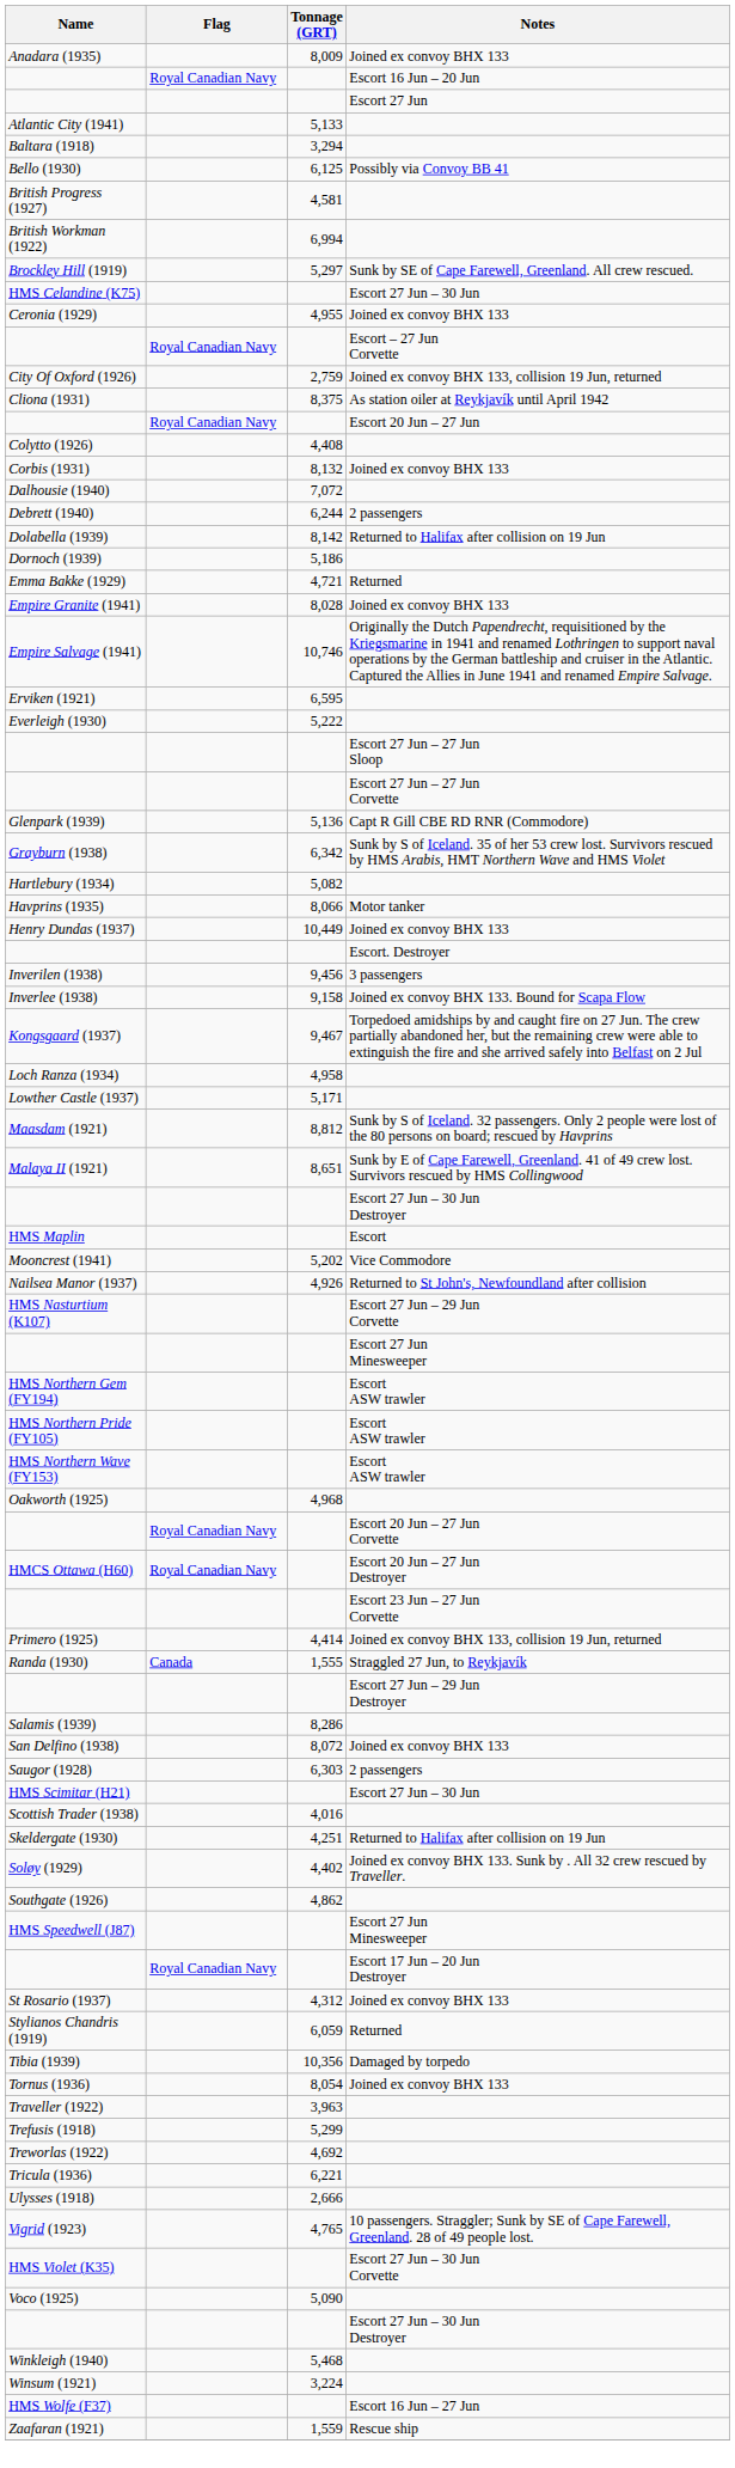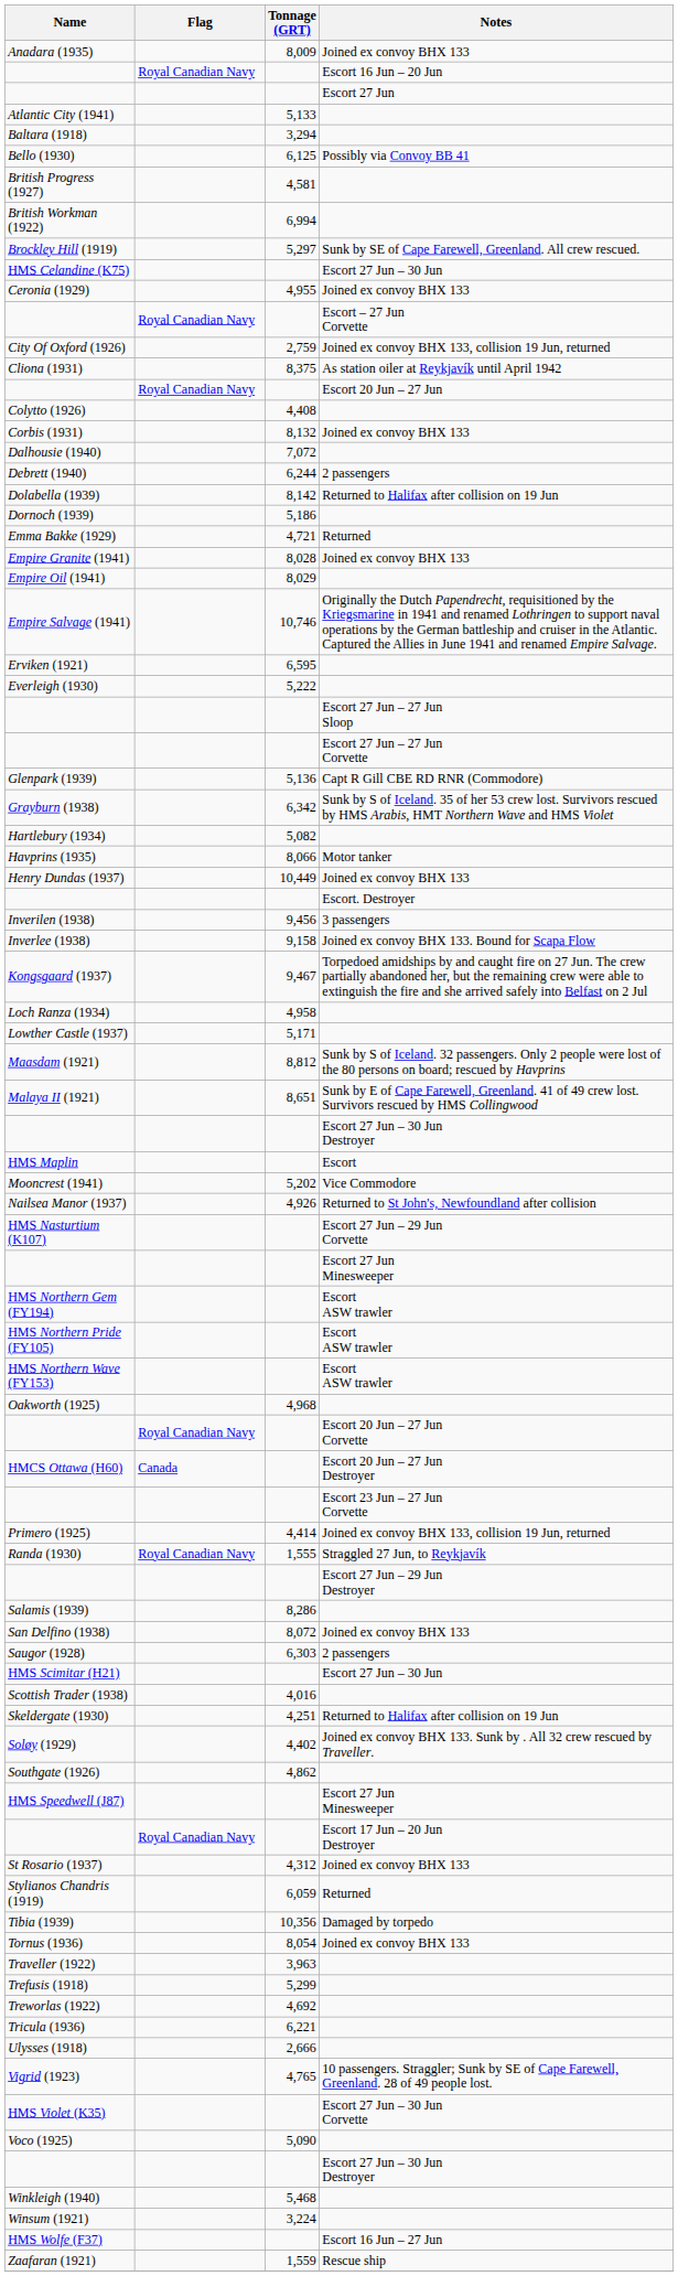 <table class="wikitable sortable">
 <tr>
 <th scope="col" width="150px">Name</th>
 <th scope="col" width="150px">Flag</th>
 <th scope="col" width="30px">Tonnage <a href='#'>(GRT)</a></th>
 <th scope="col" width="420px">Notes</th>
 </tr>
 <tr>
 <td align="left"><em>Anadara</em> (1935)</td>
 <td align="left"></td>
 <td align="right">8,009</td>
 <td align="left">Joined ex convoy BHX 133</td>
 </tr>
 <tr>
 <td align="left"></td>
 <td align="left"> <a href='#'>Royal Canadian Navy</a></td>
 <td align="right"></td>
 <td align="left">Escort 16 Jun – 20 Jun</td>
 </tr>
 <tr>
 <td align="left"></td>
 <td align="left"></td>
 <td align="right"></td>
 <td align="left">Escort 27 Jun</td>
 </tr>
 <tr>
 <td align="left"><em>Atlantic City</em> (1941)</td>
 <td align="left"></td>
 <td align="right">5,133</td>
 <td align="left"></td>
 </tr>
 <tr>
 <td align="left"><em>Baltara</em> (1918)</td>
 <td align="left"></td>
 <td align="right">3,294</td>
 <td align="left"></td>
 </tr>
 <tr>
 <td align="left"><em>Bello</em> (1930)</td>
 <td align="left"></td>
 <td align="right">6,125</td>
 <td align="left">Possibly via <a href='#'>Convoy BB 41</a></td>
 </tr>
 <tr>
 <td align="left"><em>British Progress</em> (1927)</td>
 <td align="left"></td>
 <td align="right">4,581</td>
 <td align="left"></td>
 </tr>
 <tr>
 <td align="left"><em>British Workman</em> (1922)</td>
 <td align="left"></td>
 <td align="right">6,994</td>
 <td align="left"></td>
 </tr>
 <tr>
 <td align="left"><em><a href='#'>Brockley Hill</a></em> (1919)</td>
 <td align="left"></td>
 <td align="right">5,297</td>
 <td align="left">Sunk by  SE of <a href='#'>Cape Farewell, Greenland</a>. All crew rescued.</td>
 </tr>
 <tr>
 <td align="left"><a href='#'>HMS <em>Celandine</em> (K75)</a></td>
 <td align="left"></td>
 <td align="right"></td>
 <td align="left">Escort 27 Jun – 30 Jun</td>
 </tr>
 <tr>
 <td align="left"><em>Ceronia</em> (1929)</td>
 <td align="left"></td>
 <td align="right">4,955</td>
 <td align="left">Joined ex convoy BHX 133</td>
 </tr>
 <tr>
 <td align="left"></td>
 <td align="left"> <a href='#'>Royal Canadian Navy</a></td>
 <td align="right"></td>
 <td align="left">Escort – 27 Jun<br>Corvette</td>
 </tr>
 <tr>
 <td align="left"><em>City Of Oxford</em> (1926)</td>
 <td align="left"></td>
 <td align="right">2,759</td>
 <td align="left">Joined ex convoy BHX 133, collision 19 Jun, returned</td>
 </tr>
 <tr>
 <td align="left"><em>Cliona</em> (1931)</td>
 <td align="left"></td>
 <td align="right">8,375</td>
 <td align="left">As station oiler at <a href='#'>Reykjavík</a> until April 1942</td>
 </tr>
 <tr>
 <td align="left"></td>
 <td align="left"> <a href='#'>Royal Canadian Navy</a></td>
 <td align="right"></td>
 <td align="left">Escort 20 Jun – 27 Jun</td>
 </tr>
 <tr>
 <td align="left"><em>Colytto</em> (1926)</td>
 <td align="left"></td>
 <td align="right">4,408</td>
 <td align="left"></td>
 </tr>
 <tr>
 <td align="left"><em>Corbis</em> (1931)</td>
 <td align="left"></td>
 <td align="right">8,132</td>
 <td align="left">Joined ex convoy BHX 133</td>
 </tr>
 <tr>
 <td align="left"><em>Dalhousie</em> (1940)</td>
 <td align="left"></td>
 <td align="right">7,072</td>
 <td align="left"></td>
 </tr>
 <tr>
 <td align="left"><em>Debrett</em> (1940)</td>
 <td align="left"></td>
 <td align="right">6,244</td>
 <td align="left">2 passengers</td>
 </tr>
 <tr>
 <td align="left"><em>Dolabella</em> (1939)</td>
 <td align="left"></td>
 <td align="right">8,142</td>
 <td align="left">Returned to <a href='#'>Halifax</a> after collision on 19 Jun</td>
 </tr>
 <tr>
 <td align="left"><em>Dornoch</em> (1939)</td>
 <td align="left"></td>
 <td align="right">5,186</td>
 <td align="left"></td>
 </tr>
 <tr>
 <td align="left"><em>Emma Bakke</em> (1929)</td>
 <td align="left"></td>
 <td align="right">4,721</td>
 <td align="left">Returned</td>
 </tr>
 <tr>
 <td align="left"><em><a href='#'>Empire Granite</a></em> (1941)</td>
 <td align="left"></td>
 <td align="right">8,028</td>
 <td align="left">Joined ex convoy BHX 133</td>
+</tr>
+<tr>
+<td align="left"><em><a href='#'>Empire Oil</a></em> (1941)</td>
+<td align="left"></td>
+<td align="right">8,029</td>
+<td align="left"></td>
 </tr>
 <tr>
 <td align="left"><em><a href='#'>Empire Salvage</a></em> (1941)</td>
 <td align="left"></td>
 <td align="right">10,746</td>
 <td align="left">Originally the Dutch <em>Papendrecht</em>, requisitioned by the <a href='#'>Kriegsmarine</a> in 1941 and renamed <em>Lothringen</em> to support naval operations by the German battleship  and cruiser  in the Atlantic. Captured the Allies in June 1941 and renamed <em>Empire Salvage</em>.</td>
 </tr>
 <tr>
 <td align="left"><em>Erviken</em> (1921)</td>
 <td align="left"></td>
 <td align="right">6,595</td>
 <td align="left"></td>
 </tr>
 <tr>
 <td align="left"><em>Everleigh</em> (1930)</td>
 <td align="left"></td>
 <td align="right">5,222</td>
 <td align="left"></td>
 </tr>
 <tr>
 <td align="left"></td>
 <td align="left"></td>
 <td align="right"></td>
 <td align="left">Escort 27 Jun – 27 Jun<br>Sloop</td>
 </tr>
 <tr>
 <td align="left"></td>
 <td align="left"></td>
 <td align="right"></td>
 <td align="left">Escort 27 Jun – 27 Jun<br>Corvette</td>
 </tr>
 <tr>
 <td align="left"><em>Glenpark</em> (1939)</td>
 <td align="left"></td>
 <td align="right">5,136</td>
 <td align="left">Capt R Gill CBE RD RNR (Commodore)</td>
 </tr>
 <tr>
 <td align="left"><em><a href='#'>Grayburn</a></em> (1938)</td>
 <td align="left"></td>
 <td align="right">6,342</td>
 <td align="left">Sunk by  S of <a href='#'>Iceland</a>. 35 of her 53 crew lost. Survivors rescued by HMS <em>Arabis</em>, HMT <em>Northern Wave</em> and HMS <em>Violet</em></td>
 </tr>
 <tr>
 <td align="left"><em>Hartlebury</em> (1934)</td>
 <td align="left"></td>
 <td align="right">5,082</td>
 <td align="left"></td>
 </tr>
 <tr>
 <td align="left"><em>Havprins</em> (1935)</td>
 <td align="left"></td>
 <td align="right">8,066</td>
 <td align="left">Motor tanker</td>
 </tr>
 <tr>
 <td align="left"><em>Henry Dundas</em> (1937)</td>
 <td align="left"></td>
 <td align="right">10,449</td>
 <td align="left">Joined ex convoy BHX 133</td>
 </tr>
 <tr>
 <td align="left"></td>
 <td align="left"></td>
 <td align="right"></td>
 <td align="left">Escort. Destroyer</td>
 </tr>
 <tr>
 <td align="left"><em>Inverilen</em> (1938)</td>
 <td align="left"></td>
 <td align="right">9,456</td>
 <td align="left">3 passengers</td>
 </tr>
 <tr>
 <td align="left"><em>Inverlee</em> (1938)</td>
 <td align="left"></td>
 <td align="right">9,158</td>
 <td align="left">Joined ex convoy BHX 133. Bound for <a href='#'>Scapa Flow</a></td>
 </tr>
 <tr>
 <td align="left"><em><a href='#'>Kongsgaard</a></em> (1937)</td>
 <td align="left"></td>
 <td align="right">9,467</td>
 <td align="left">Torpedoed amidships by  and caught fire on 27 Jun. The crew partially abandoned her, but the remaining crew were able to extinguish the fire and she arrived safely into <a href='#'>Belfast</a> on 2 Jul</td>
 </tr>
 <tr>
 <td align="left"><em>Loch Ranza</em> (1934)</td>
 <td align="left"></td>
 <td align="right">4,958</td>
 <td align="left"></td>
 </tr>
 <tr>
 <td align="left"><em>Lowther Castle</em> (1937)</td>
 <td align="left"></td>
 <td align="right">5,171</td>
 <td align="left"></td>
 </tr>
 <tr>
 <td align="left"><em><a href='#'>Maasdam</a></em> (1921)</td>
 <td align="left"></td>
 <td align="right">8,812</td>
 <td align="left">Sunk by   S of <a href='#'>Iceland</a>. 32 passengers. Only 2 people were lost of the 80 persons on board; rescued by <em>Havprins</em></td>
 </tr>
 <tr>
 <td align="left"><em><a href='#'>Malaya II</a></em> (1921)</td>
 <td align="left"></td>
 <td align="right">8,651</td>
 <td align="left">Sunk by  E of <a href='#'>Cape Farewell, Greenland</a>. 41 of 49 crew lost. Survivors rescued by HMS <em>Collingwood</em></td>
 </tr>
 <tr>
 <td align="left"></td>
 <td align="left"></td>
 <td align="right"></td>
 <td align="left">Escort 27 Jun – 30 Jun<br>Destroyer</td>
 </tr>
 <tr>
 <td align="left"><a href='#'>HMS <em>Maplin</em></a></td>
 <td align="left"></td>
 <td align="right"></td>
 <td align="left">Escort</td>
 </tr>
 <tr>
 <td align="left"><em>Mooncrest</em> (1941)</td>
 <td align="left"></td>
 <td align="right">5,202</td>
 <td align="left">Vice Commodore</td>
 </tr>
 <tr>
 <td align="left"><em>Nailsea Manor</em> (1937)</td>
 <td align="left"></td>
 <td align="right">4,926</td>
 <td align="left">Returned to <a href='#'>St John's, Newfoundland</a> after collision</td>
 </tr>
 <tr>
 <td align="left"><a href='#'>HMS <em>Nasturtium</em> (K107)</a></td>
 <td align="left"></td>
 <td align="right"></td>
 <td align="left">Escort 27 Jun – 29 Jun<br>Corvette</td>
 </tr>
 <tr>
 <td align="left"></td>
 <td align="left"></td>
 <td align="right"></td>
 <td align="left">Escort 27 Jun<br>Minesweeper</td>
 </tr>
 <tr>
 <td align="left"><a href='#'>HMS <em>Northern Gem</em> (FY194)</a></td>
 <td align="left"></td>
 <td align="right"></td>
 <td align="left">Escort<br>ASW trawler</td>
 </tr>
 <tr>
 <td align="left"><a href='#'>HMS <em>Northern Pride</em> (FY105)</a></td>
 <td align="left"></td>
 <td align="right"></td>
 <td align="left">Escort<br>ASW trawler</td>
 </tr>
 <tr>
 <td align="left"><a href='#'>HMS <em>Northern Wave</em> (FY153)</a></td>
 <td align="left"></td>
 <td align="right"></td>
 <td align="left">Escort<br>ASW trawler</td>
 </tr>
 <tr>
 <td align="left"><em>Oakworth</em> (1925)</td>
 <td align="left"></td>
 <td align="right">4,968</td>
 <td align="left"></td>
 </tr>
 <tr>
 <td align="left"></td>
 <td align="left"> <a href='#'>Royal Canadian Navy</a></td>
 <td align="right"></td>
 <td align="left">Escort 20 Jun – 27 Jun<br>Corvette</td>
 </tr>
 <tr>
 <td align="left"><a href='#'>HMCS <em>Ottawa</em> (H60)</a></td>
-<td align="left"> <a href='#'>Royal Canadian Navy</a></td>
+<td align="left"> <a href='#'>Canada</a></td>
 <td align="right"></td>
 <td align="left">Escort 20 Jun – 27 Jun<br>Destroyer</td>
 </tr>
 <tr>
 <td align="left"></td>
 <td align="left"></td>
 <td align="right"></td>
 <td align="left">Escort 23 Jun – 27 Jun<br>Corvette</td>
 </tr>
 <tr>
 <td align="left"><em>Primero</em> (1925)</td>
 <td align="left"></td>
 <td align="right">4,414</td>
 <td align="left">Joined ex convoy BHX 133, collision 19 Jun, returned</td>
 </tr>
 <tr>
 <td align="left"><em>Randa</em> (1930)</td>
-<td align="left"> <a href='#'>Canada</a></td>
+<td align="left"> <a href='#'>Royal Canadian Navy</a></td>
 <td align="right">1,555</td>
 <td align="left">Straggled 27 Jun, to <a href='#'>Reykjavík</a></td>
 </tr>
 <tr>
 <td align="left"></td>
 <td align="left"></td>
 <td align="right"></td>
 <td align="left">Escort 27 Jun – 29 Jun<br>Destroyer</td>
 </tr>
 <tr>
 <td align="left"><em>Salamis</em> (1939)</td>
 <td align="left"></td>
 <td align="right">8,286</td>
 <td align="left"></td>
 </tr>
 <tr>
 <td align="left"><em>San Delfino</em> (1938)</td>
 <td align="left"></td>
 <td align="right">8,072</td>
 <td align="left">Joined ex convoy BHX 133</td>
 </tr>
 <tr>
 <td align="left"><em>Saugor</em> (1928)</td>
 <td align="left"></td>
 <td align="right">6,303</td>
 <td align="left">2 passengers</td>
 </tr>
 <tr>
 <td align="left"><a href='#'>HMS <em>Scimitar</em> (H21)</a></td>
 <td align="left"></td>
 <td align="right"></td>
 <td align="left">Escort 27 Jun – 30 Jun</td>
 </tr>
 <tr>
 <td align="left"><em>Scottish Trader</em> (1938)</td>
 <td align="left"></td>
 <td align="right">4,016</td>
 <td align="left"></td>
 </tr>
 <tr>
 <td align="left"><em>Skeldergate</em> (1930)</td>
 <td align="left"></td>
 <td align="right">4,251</td>
 <td align="left">Returned to <a href='#'>Halifax</a> after collision on 19 Jun</td>
 </tr>
 <tr>
 <td align="left"><em><a href='#'>Soløy</a></em> (1929)</td>
 <td align="left"></td>
 <td align="right">4,402</td>
 <td align="left">Joined ex convoy BHX 133. Sunk by . All 32 crew rescued by <em>Traveller</em>.</td>
 </tr>
 <tr>
 <td align="left"><em>Southgate</em> (1926)</td>
 <td align="left"></td>
 <td align="right">4,862</td>
 <td align="left"></td>
 </tr>
 <tr>
 <td align="left"><a href='#'>HMS <em>Speedwell</em> (J87)</a></td>
 <td align="left"></td>
 <td align="right"></td>
 <td align="left">Escort 27 Jun<br>Minesweeper</td>
 </tr>
 <tr>
 <td align="left"></td>
 <td align="left"> <a href='#'>Royal Canadian Navy</a></td>
 <td align="right"></td>
 <td align="left">Escort 17 Jun – 20 Jun<br>Destroyer</td>
 </tr>
 <tr>
 <td align="left"><em>St Rosario</em> (1937)</td>
 <td align="left"></td>
 <td align="right">4,312</td>
 <td align="left">Joined ex convoy BHX 133</td>
 </tr>
 <tr>
 <td align="left"><em>Stylianos Chandris</em> (1919)</td>
 <td align="left"></td>
 <td align="right">6,059</td>
 <td align="left">Returned</td>
 </tr>
 <tr>
 <td align="left"><em>Tibia</em> (1939)</td>
 <td align="left"></td>
 <td align="right">10,356</td>
 <td align="left">Damaged by torpedo</td>
 </tr>
 <tr>
 <td align="left"><em>Tornus</em> (1936)</td>
 <td align="left"></td>
 <td align="right">8,054</td>
 <td align="left">Joined ex convoy BHX 133</td>
 </tr>
 <tr>
 <td align="left"><em>Traveller</em> (1922)</td>
 <td align="left"></td>
 <td align="right">3,963</td>
 <td align="left"></td>
 </tr>
 <tr>
 <td align="left"><em>Trefusis</em> (1918)</td>
 <td align="left"></td>
 <td align="right">5,299</td>
 <td align="left"></td>
 </tr>
 <tr>
 <td align="left"><em>Treworlas</em> (1922)</td>
 <td align="left"></td>
 <td align="right">4,692</td>
 <td align="left"></td>
 </tr>
 <tr>
 <td align="left"><em>Tricula</em> (1936)</td>
 <td align="left"></td>
 <td align="right">6,221</td>
 <td align="left"></td>
 </tr>
 <tr>
 <td align="left"><em>Ulysses</em> (1918)</td>
 <td align="left"></td>
 <td align="right">2,666</td>
 <td align="left"></td>
 </tr>
 <tr>
 <td align="left"><em><a href='#'>Vigrid</a></em> (1923)</td>
 <td align="left"></td>
 <td align="right">4,765</td>
 <td align="left">10 passengers. Straggler; Sunk by   SE of <a href='#'>Cape Farewell, Greenland</a>. 28 of 49 people lost.</td>
 </tr>
 <tr>
 <td align="left"><a href='#'>HMS <em>Violet</em> (K35)</a></td>
 <td align="left"></td>
 <td align="right"></td>
 <td align="left">Escort 27 Jun – 30 Jun<br>Corvette</td>
 </tr>
 <tr>
 <td align="left"><em>Voco</em> (1925)</td>
 <td align="left"></td>
 <td align="right">5,090</td>
 <td align="left"></td>
 </tr>
 <tr>
 <td align="left"></td>
 <td align="left"></td>
 <td align="right"></td>
 <td align="left">Escort 27 Jun – 30 Jun<br>Destroyer</td>
 </tr>
 <tr>
 <td align="left"><em>Winkleigh</em> (1940)</td>
 <td align="left"></td>
 <td align="right">5,468</td>
 <td align="left"></td>
 </tr>
 <tr>
 <td align="left"><em>Winsum</em> (1921)</td>
 <td align="left"></td>
 <td align="right">3,224</td>
 <td align="left"></td>
 </tr>
 <tr>
 <td align="left"><a href='#'>HMS <em>Wolfe</em> (F37)</a></td>
 <td align="left"></td>
 <td align="right"></td>
 <td align="left">Escort 16 Jun – 27 Jun</td>
 </tr>
 <tr>
 <td align="left"><em>Zaafaran</em> (1921)</td>
 <td align="left"></td>
 <td align="right">1,559</td>
 <td align="left">Rescue ship</td>
 </tr>
 <tr>
 </tr>
 </table>
